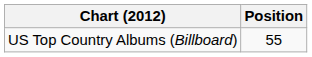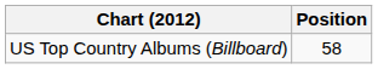 <table class="wikitable">
 <tr>
 <th>Chart (2012)</th>
 <th>Position</th>
 </tr>
 <tr>
 <td>US Top Country Albums (<em>Billboard</em>)</td>
-<td style="text-align:center;">55</td>
+<td style="text-align:center;">58</td>
 </tr>
 </table>
